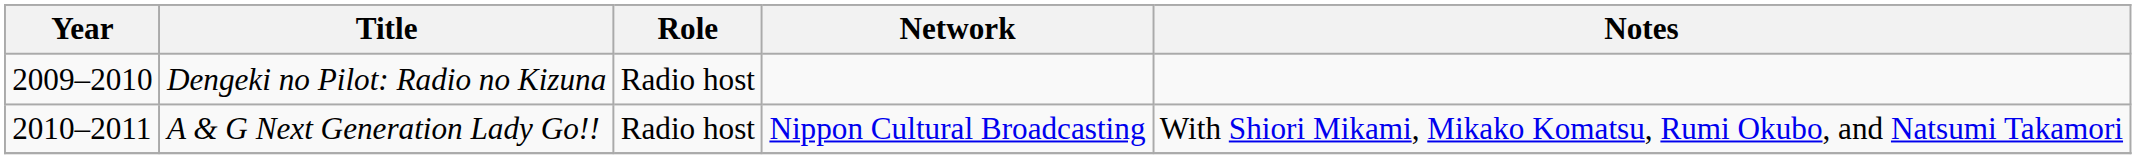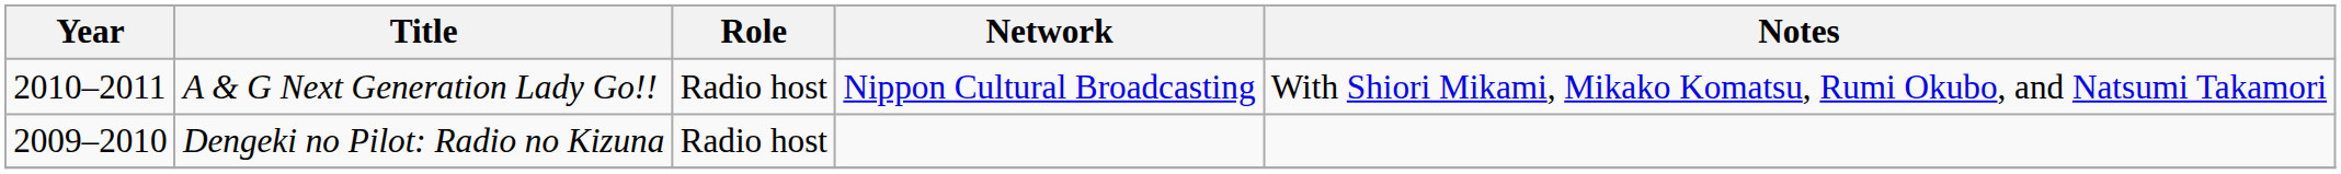 <table class="wikitable sortable">
 <tr>
 <th>Year</th>
 <th>Title</th>
 <th>Role</th>
 <th>Network</th>
 <th class="unsortable">Notes</th>
 </tr>
 <tr>
+<td>2010–2011</td>
+<td><em>A & G Next Generation Lady Go!!</em></td>
+<td>Radio host</td>
+<td><a href='#'>Nippon Cultural Broadcasting</a></td>
+<td>With <a href='#'>Shiori Mikami</a>, <a href='#'>Mikako Komatsu</a>, <a href='#'>Rumi Okubo</a>, and <a href='#'>Natsumi Takamori</a></td>
+</tr>
+<tr>
 <td>2009–2010</td>
 <td><em>Dengeki no Pilot: Radio no Kizuna</em></td>
 <td>Radio host</td>
 <td></td>
 <td></td>
 </tr>
 <tr>
-<td>2010–2011</td>
-<td><em>A & G Next Generation Lady Go!!</em></td>
-<td>Radio host</td>
-<td><a href='#'>Nippon Cultural Broadcasting</a></td>
-<td>With <a href='#'>Shiori Mikami</a>, <a href='#'>Mikako Komatsu</a>, <a href='#'>Rumi Okubo</a>, and <a href='#'>Natsumi Takamori</a></td>
-</tr>
-<tr>
 </tr>
 </table>
